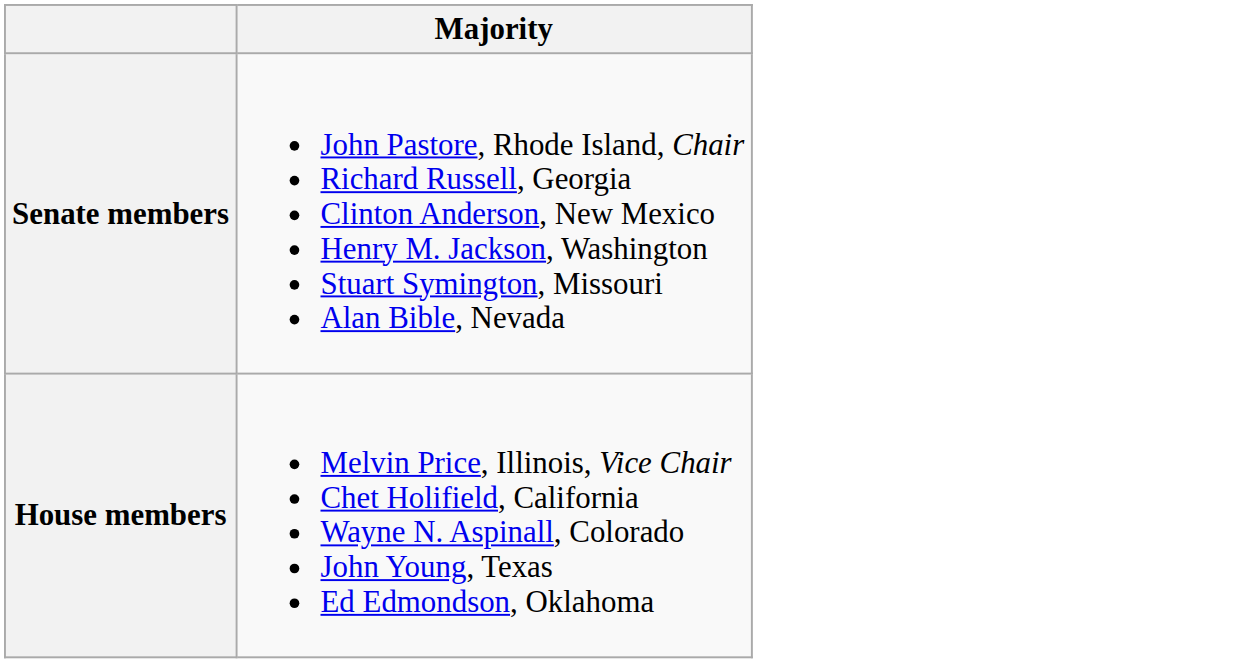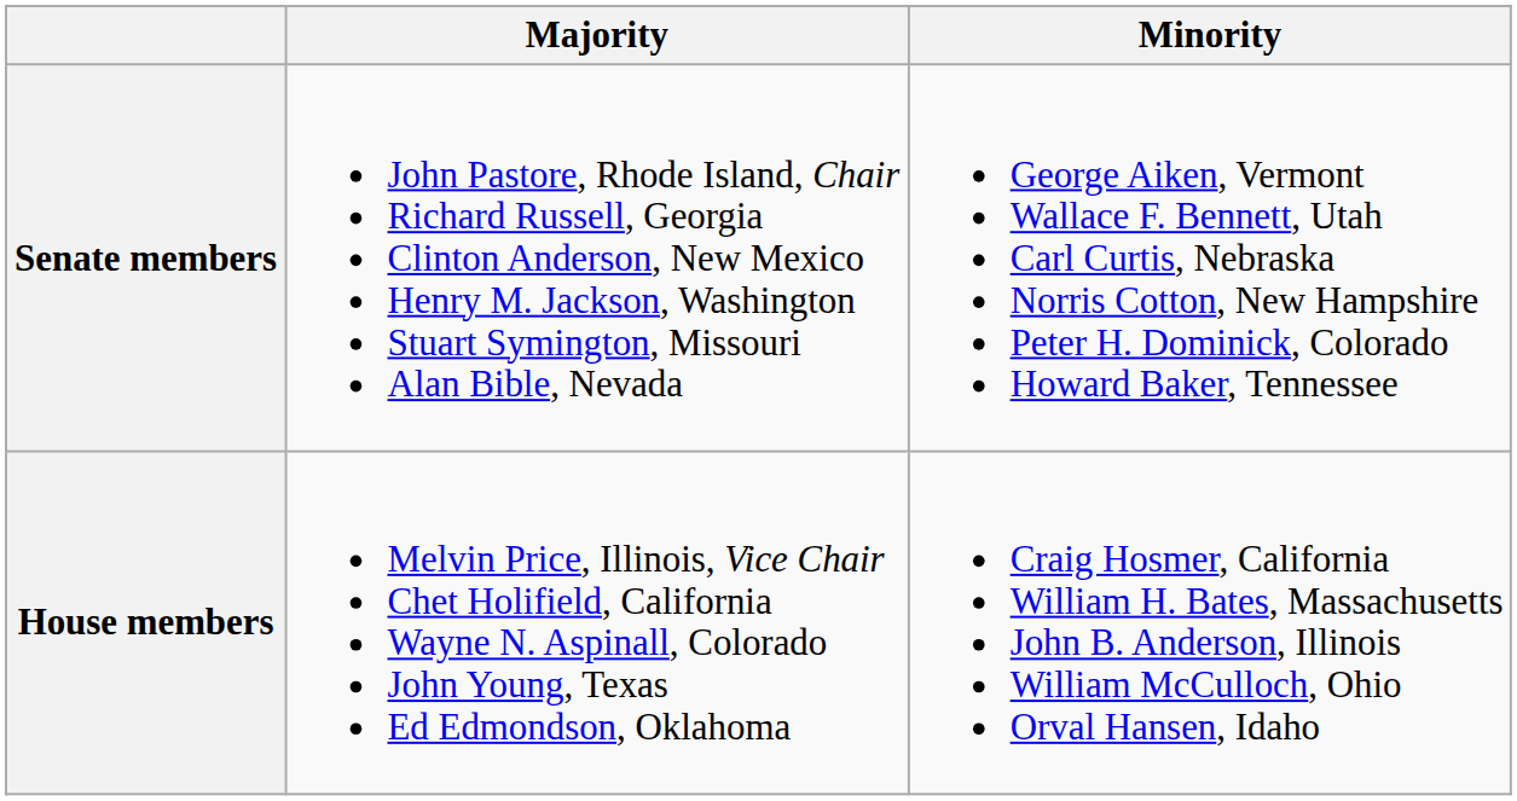 <table class=wikitable>
 <tr>
 <th></th>
 <th>Majority</th>
+<th>Minority</th>
 </tr>
 <tr>
 <th>Senate members</th>
 <td valign="top" ><br><ul><li><a href='#'>John Pastore</a>, Rhode Island, <em>Chair</em></li><li><a href='#'>Richard Russell</a>, Georgia </li><li><a href='#'>Clinton Anderson</a>, New Mexico</li><li><a href='#'>Henry M. Jackson</a>, Washington</li><li><a href='#'>Stuart Symington</a>, Missouri </li><li><a href='#'>Alan Bible</a>, Nevada</li></ul></td>
+<td valign="top" ><br><ul><li><a href='#'>George Aiken</a>, Vermont</li><li><a href='#'>Wallace F. Bennett</a>, Utah</li><li><a href='#'>Carl Curtis</a>, Nebraska </li><li><a href='#'>Norris Cotton</a>, New Hampshire </li><li><a href='#'>Peter H. Dominick</a>, Colorado </li><li><a href='#'>Howard Baker</a>, Tennessee </li></ul></td>
 </tr>
 <tr>
 <th>House members</th>
 <td valign="top" ><br><ul><li><a href='#'>Melvin Price</a>, Illinois, <em>Vice Chair</em></li><li><a href='#'>Chet Holifield</a>, California</li><li><a href='#'>Wayne N. Aspinall</a>, Colorado</li><li><a href='#'>John Young</a>, Texas</li><li><a href='#'>Ed Edmondson</a>, Oklahoma</li></ul></td>
+<td valign="top" ><br><ul><li><a href='#'>Craig Hosmer</a>, California</li><li><a href='#'>William H. Bates</a>, Massachusetts</li><li><a href='#'>John B. Anderson</a>, Illinois</li><li><a href='#'>William McCulloch</a>, Ohio</li><li><a href='#'>Orval Hansen</a>, Idaho</li></ul></td>
 </tr>
 </table>
